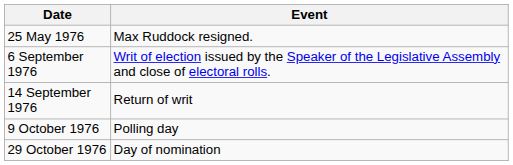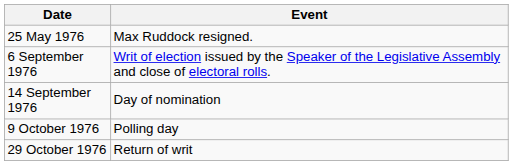 <table class="wikitable">
 <tr>
 <th>Date</th>
 <th>Event</th>
 </tr>
 <tr>
 <td>25 May 1976</td>
 <td>Max Ruddock resigned.</td>
 </tr>
 <tr>
 <td>6 September 1976</td>
 <td><a href='#'>Writ of election</a> issued by the <a href='#'>Speaker of the Legislative Assembly</a> and close of <a href='#'>electoral rolls</a>.</td>
 </tr>
 <tr>
 <td>14 September 1976</td>
-<td>Return of writ</td>
+<td>Day of nomination</td>
 </tr>
 <tr>
 <td>9 October 1976</td>
 <td>Polling day</td>
 </tr>
 <tr>
 <td>29 October 1976</td>
-<td>Day of nomination</td>
+<td>Return of writ</td>
 </tr>
 </table>
